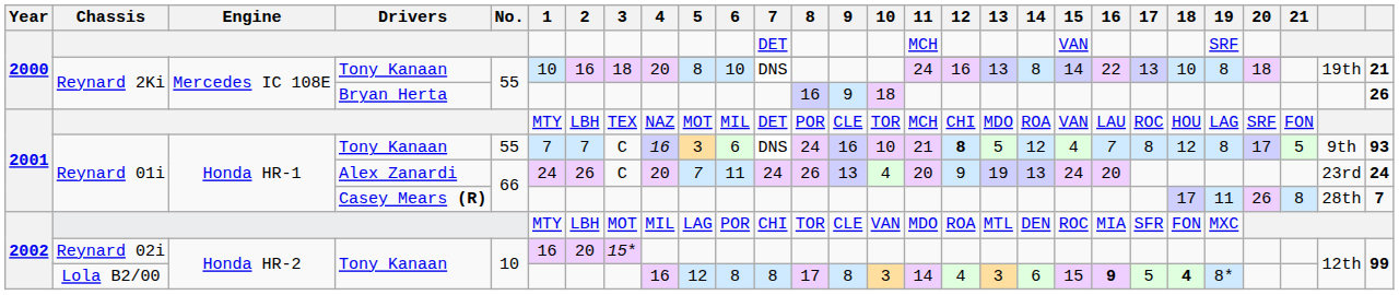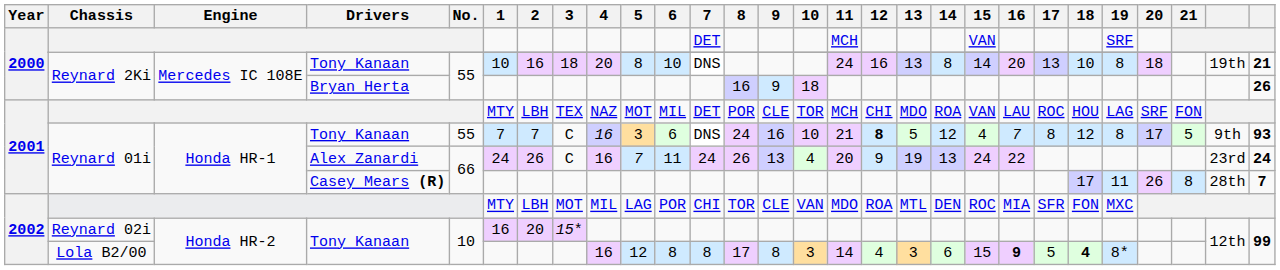 <table class="wikitable" style="text-align:center; font-size:85%">
 <tr>
 <th>Year</th>
 <th>Chassis</th>
 <th>Engine</th>
 <th>Drivers</th>
 <th>No.</th>
 <th>1</th>
 <th>2</th>
 <th>3</th>
 <th>4</th>
 <th>5</th>
 <th>6</th>
 <th>7</th>
 <th>8</th>
 <th>9</th>
 <th>10</th>
 <th>11</th>
 <th>12</th>
 <th>13</th>
 <th>14</th>
 <th>15</th>
 <th>16</th>
 <th>17</th>
 <th>18</th>
 <th>19</th>
 <th>20</th>
 <th>21</th>
 <th></th>
 <th></th>
 </tr>
 <tr>
 <th rowspan=4><a href='#'>2000</a></th>
 <th colspan=4></th>
 <td></td>
 <td></td>
 <td></td>
 <td></td>
 <td></td>
 <td></td>
 <td><a href='#'>DET</a></td>
 <td></td>
 <td></td>
 <td></td>
 <td><a href='#'>MCH</a></td>
 <td></td>
 <td></td>
 <td></td>
 <td><a href='#'>VAN</a></td>
 <td></td>
 <td></td>
 <td></td>
 <td><a href='#'>SRF</a></td>
 <td></td>
 <th colspan=3></th>
 </tr>
 <tr>
 <td rowspan=3 nowrap><a href='#'>Reynard</a> 2Ki</td>
 <td rowspan=3 nowrap><a href='#'>Mercedes</a> IC 108E</td>
 </tr>
 <tr>
 <td align="left"> <a href='#'>Tony Kanaan</a></td>
 <td rowspan=2>55</td>
 <td style="background:#CFEAFF;">10</td>
 <td style="background:#efcfff;">16</td>
 <td style="background:#efcfff;">18</td>
 <td style="background:#efcfff;">20</td>
 <td style="background:#CFEAFF;">8</td>
 <td style="background:#CFEAFF;">10</td>
 <td style="background:#ffffff;">DNS</td>
 <td></td>
 <td></td>
 <td></td>
 <td style="background:#efcfff;">24</td>
 <td style="background:#efcfff;">16</td>
 <td style="background:#CFCFFF;">13</td>
 <td style="background:#CFEAFF;">8</td>
 <td style="background:#cfcfff;">14</td>
-<td style="background:#efcfff;">22</td>
+<td style="background:#efcfff;">20</td>
 <td style="background:#CFCFFF;">13</td>
 <td style="background:#CFEAFF;">10</td>
 <td style="background:#CFEAFF;">8</td>
 <td style="background:#efcfff;">18</td>
 <td></td>
 <td>19th</td>
 <td><strong>21</strong></td>
 </tr>
 <tr>
 <td align="left"> <a href='#'>Bryan Herta</a></td>
 <td></td>
 <td></td>
 <td></td>
 <td></td>
 <td></td>
 <td></td>
 <td></td>
 <td style="background:#CFCFFF;">16</td>
 <td style="background:#CFEAFF;">9</td>
 <td style="background:#efcfff;">18</td>
 <td></td>
 <td></td>
 <td></td>
 <td></td>
 <td></td>
 <td></td>
 <td></td>
 <td></td>
 <td></td>
 <td></td>
 <td></td>
 <td></td>
 <td><strong>26</strong></td>
 </tr>
 <tr>
 <th rowspan=4><a href='#'>2001</a></th>
 <th colspan=4></th>
 <td><a href='#'>MTY</a></td>
 <td><a href='#'>LBH</a></td>
 <td><a href='#'>TEX</a></td>
 <td><a href='#'>NAZ</a></td>
 <td><a href='#'>MOT</a></td>
 <td><a href='#'>MIL</a></td>
 <td><a href='#'>DET</a></td>
 <td><a href='#'>POR</a></td>
 <td><a href='#'>CLE</a></td>
 <td><a href='#'>TOR</a></td>
 <td><a href='#'>MCH</a></td>
 <td><a href='#'>CHI</a></td>
 <td><a href='#'>MDO</a></td>
 <td><a href='#'>ROA</a></td>
 <td><a href='#'>VAN</a></td>
 <td><a href='#'>LAU</a></td>
 <td><a href='#'>ROC</a></td>
 <td><a href='#'>HOU</a></td>
 <td><a href='#'>LAG</a></td>
 <td><a href='#'>SRF</a></td>
 <td><a href='#'>FON</a></td>
 <th colspan=2></th>
 </tr>
 <tr>
 <td rowspan=3><a href='#'>Reynard</a> 01i</td>
 <td rowspan=3><a href='#'>Honda</a> HR-1</td>
 <td align="left" nowrap> <a href='#'>Tony Kanaan</a></td>
 <td>55</td>
 <td style="background:#CFEAFF;">7</td>
 <td style="background:#CFEAFF;">7</td>
 <td style-"background:#ffffff">C</td>
 <td style="background:#CFCFFF;"><em>16</em></td>
 <td style="background:#ffdf9f;">3</td>
 <td style="background:#dfffdf;">6</td>
 <td style="background:#ffffff;">DNS</td>
 <td style="background:#efcfff;">24</td>
 <td style="background:#CFCFFF;">16</td>
 <td style="background:#efcfff;">10</td>
 <td style="background:#efcfff;">21</td>
 <td style="background:#CFEAFF;"><strong>8</strong></td>
 <td style="background:#dfffdf;">5</td>
 <td style="background:#CFEAFF;">12</td>
 <td style="background:#dfffdf;">4</td>
 <td style="background:#CFEAFF;"><em>7</em></td>
 <td style="background:#CFEAFF;">8</td>
 <td style="background:#CFEAFF;">12</td>
 <td style="background:#CFEAFF;">8</td>
 <td style="background:#CFCFFF;">17</td>
 <td style="background:#dfffdf;">5</td>
 <td>9th</td>
 <td><strong>93</strong></td>
 </tr>
 <tr>
 <td align="left" nowrap> <a href='#'>Alex Zanardi</a></td>
 <td rowspan=2>66</td>
 <td style="background:#efcfff;">24</td>
 <td style="background:#efcfff;">26</td>
 <td style-"background:#ffffff">C</td>
-<td style="background:#efcfff;">20</td>
+<td style="background:#efcfff;">16</td>
 <td style="background:#CFEAFF;"><em>7</em></td>
 <td style="background:#CFEAFF;">11</td>
 <td style="background:#efcfff;">24</td>
 <td style="background:#efcfff;">26</td>
 <td style="background:#CFCFFF;">13</td>
 <td style="background:#dfffdf;">4</td>
 <td style="background:#efcfff;">20</td>
 <td style="background:#CFEAFF;">9</td>
 <td style="background:#CFCFFF;">19</td>
 <td style="background:#CFCFFF;">13</td>
 <td style="background:#efcfff;">24</td>
-<td style="background:#efcfff;">20</td>
+<td style="background:#efcfff;">22</td>
 <td></td>
 <td></td>
 <td></td>
 <td></td>
 <td></td>
 <td>23rd</td>
 <td><strong>24</strong></td>
 </tr>
 <tr>
 <td style="text-align:left" nowrap> <a href='#'>Casey Mears</a> <strong>(R)</strong></td>
 <td></td>
 <td></td>
 <td></td>
 <td></td>
 <td></td>
 <td></td>
 <td></td>
 <td></td>
 <td></td>
 <td></td>
 <td></td>
 <td></td>
 <td></td>
 <td></td>
 <td></td>
 <td></td>
 <td></td>
 <td style="background:#CFCFFF;">17</td>
 <td style="background:#CFEAFF;">11</td>
 <td style="background:#efcfff;">26</td>
 <td style="background:#CFEAFF;">8</td>
 <td>28th</td>
 <td><strong>7</strong></td>
 </tr>
 <tr>
 <th rowspan=3><a href='#'>2002</a></th>
 <td colspan=4 style="background:#EBECEE;"></td>
 <td><a href='#'>MTY</a></td>
 <td><a href='#'>LBH</a></td>
 <td><a href='#'>MOT</a></td>
 <td><a href='#'>MIL</a></td>
 <td><a href='#'>LAG</a></td>
 <td><a href='#'>POR</a></td>
 <td><a href='#'>CHI</a></td>
 <td><a href='#'>TOR</a></td>
 <td><a href='#'>CLE</a></td>
 <td><a href='#'>VAN</a></td>
 <td><a href='#'>MDO</a></td>
 <td><a href='#'>ROA</a></td>
 <td><a href='#'>MTL</a></td>
 <td><a href='#'>DEN</a></td>
 <td><a href='#'>ROC</a></td>
 <td><a href='#'>MIA</a></td>
 <td><a href='#'>SFR</a></td>
 <td><a href='#'>FON</a></td>
 <td><a href='#'>MXC</a></td>
 <th colspan=4></th>
 </tr>
 <tr>
 <td rowspan=1 nowrap><a href='#'>Reynard</a> 02i</td>
 <td rowspan=2 nowrap><a href='#'>Honda</a> HR-2</td>
 <td rowspan=2 align="left"> <a href='#'>Tony Kanaan</a></td>
 <td rowspan=2>10</td>
 <td style="background:#efcfff;" align=center>16</td>
 <td style="background:#efcfff;" align=center>20</td>
 <td style="background:#efcfff;" align=center><em>15</em>*</td>
 <td></td>
 <td></td>
 <td></td>
 <td></td>
 <td></td>
 <td></td>
 <td></td>
 <td></td>
 <td></td>
 <td></td>
 <td></td>
 <td></td>
 <td></td>
 <td></td>
 <td></td>
 <td></td>
 <td></td>
 <td></td>
 <td rowspan=2>12th</td>
 <td rowspan=2><strong>99</strong></td>
 </tr>
 <tr>
 <td rowspan=1><a href='#'>Lola</a> B2/00</td>
 <td></td>
 <td></td>
 <td></td>
 <td style="background:#efcfff;" align=center>16</td>
 <td style="background:#CFEAFF;" align=center>12</td>
 <td style="background:#CFEAFF;" align=center>8</td>
 <td style="background:#CFEAFF;" align=center>8</td>
 <td style="background:#efcfff;" align=center>17</td>
 <td style="background:#CFEAFF;" align=center>8</td>
 <td style="background:#ffdf9f;" align=center>3</td>
 <td style="background:#efcfff;" align=center>14</td>
 <td style="background:#dfffdf;" align=center>4</td>
 <td style="background:#ffdf9f;" align=center>3</td>
 <td style="background:#DFFFDF;" align=center>6</td>
 <td style="background:#efcfff;" align=center>15</td>
 <td style="background:#efcfff;" align=center><strong>9</strong></td>
 <td style="background:#dfffdf;" align=center>5</td>
 <td style="background:#dfffdf;" align=center><strong>4</strong></td>
 <td style="background:#CFEAFF;" align=center>8*</td>
 <td></td>
 <td></td>
 </tr>
 </table>
